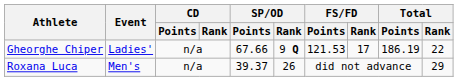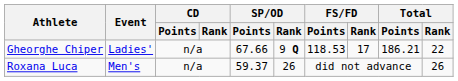 <table class="wikitable" style="font-size:90%">
 <tr>
 <th rowspan="2">Athlete</th>
 <th rowspan="2">Event</th>
 <th colspan="2">CD</th>
 <th colspan="2">SP/OD</th>
 <th colspan="2">FS/FD</th>
 <th colspan="2">Total</th>
 </tr>
 <tr>
 <th>Points</th>
 <th>Rank</th>
 <th>Points</th>
 <th>Rank</th>
 <th>Points</th>
 <th>Rank</th>
 <th>Points</th>
 <th>Rank</th>
 </tr>
 <tr>
 <td><a href='#'>Gheorghe Chiper</a></td>
 <td><a href='#'>Ladies'</a></td>
 <td colspan=2 align="center">n/a</td>
 <td align="center">67.66</td>
 <td align="center">9 <strong>Q</strong></td>
-<td align="center">121.53</td>
+<td align="center">118.53</td>
 <td align="center">17</td>
-<td align="center">186.19</td>
+<td align="center">186.21</td>
 <td align="center">22</td>
 </tr>
 <tr>
 <td><a href='#'>Roxana Luca</a></td>
 <td><a href='#'>Men's</a></td>
 <td colspan=2 align="center">n/a</td>
-<td align="center">39.37</td>
+<td align="center">59.37</td>
 <td align="center">26</td>
 <td colspan=3 align="center">did not advance</td>
-<td align="center">29</td>
+<td align="center">26</td>
 </tr>
 </table>
